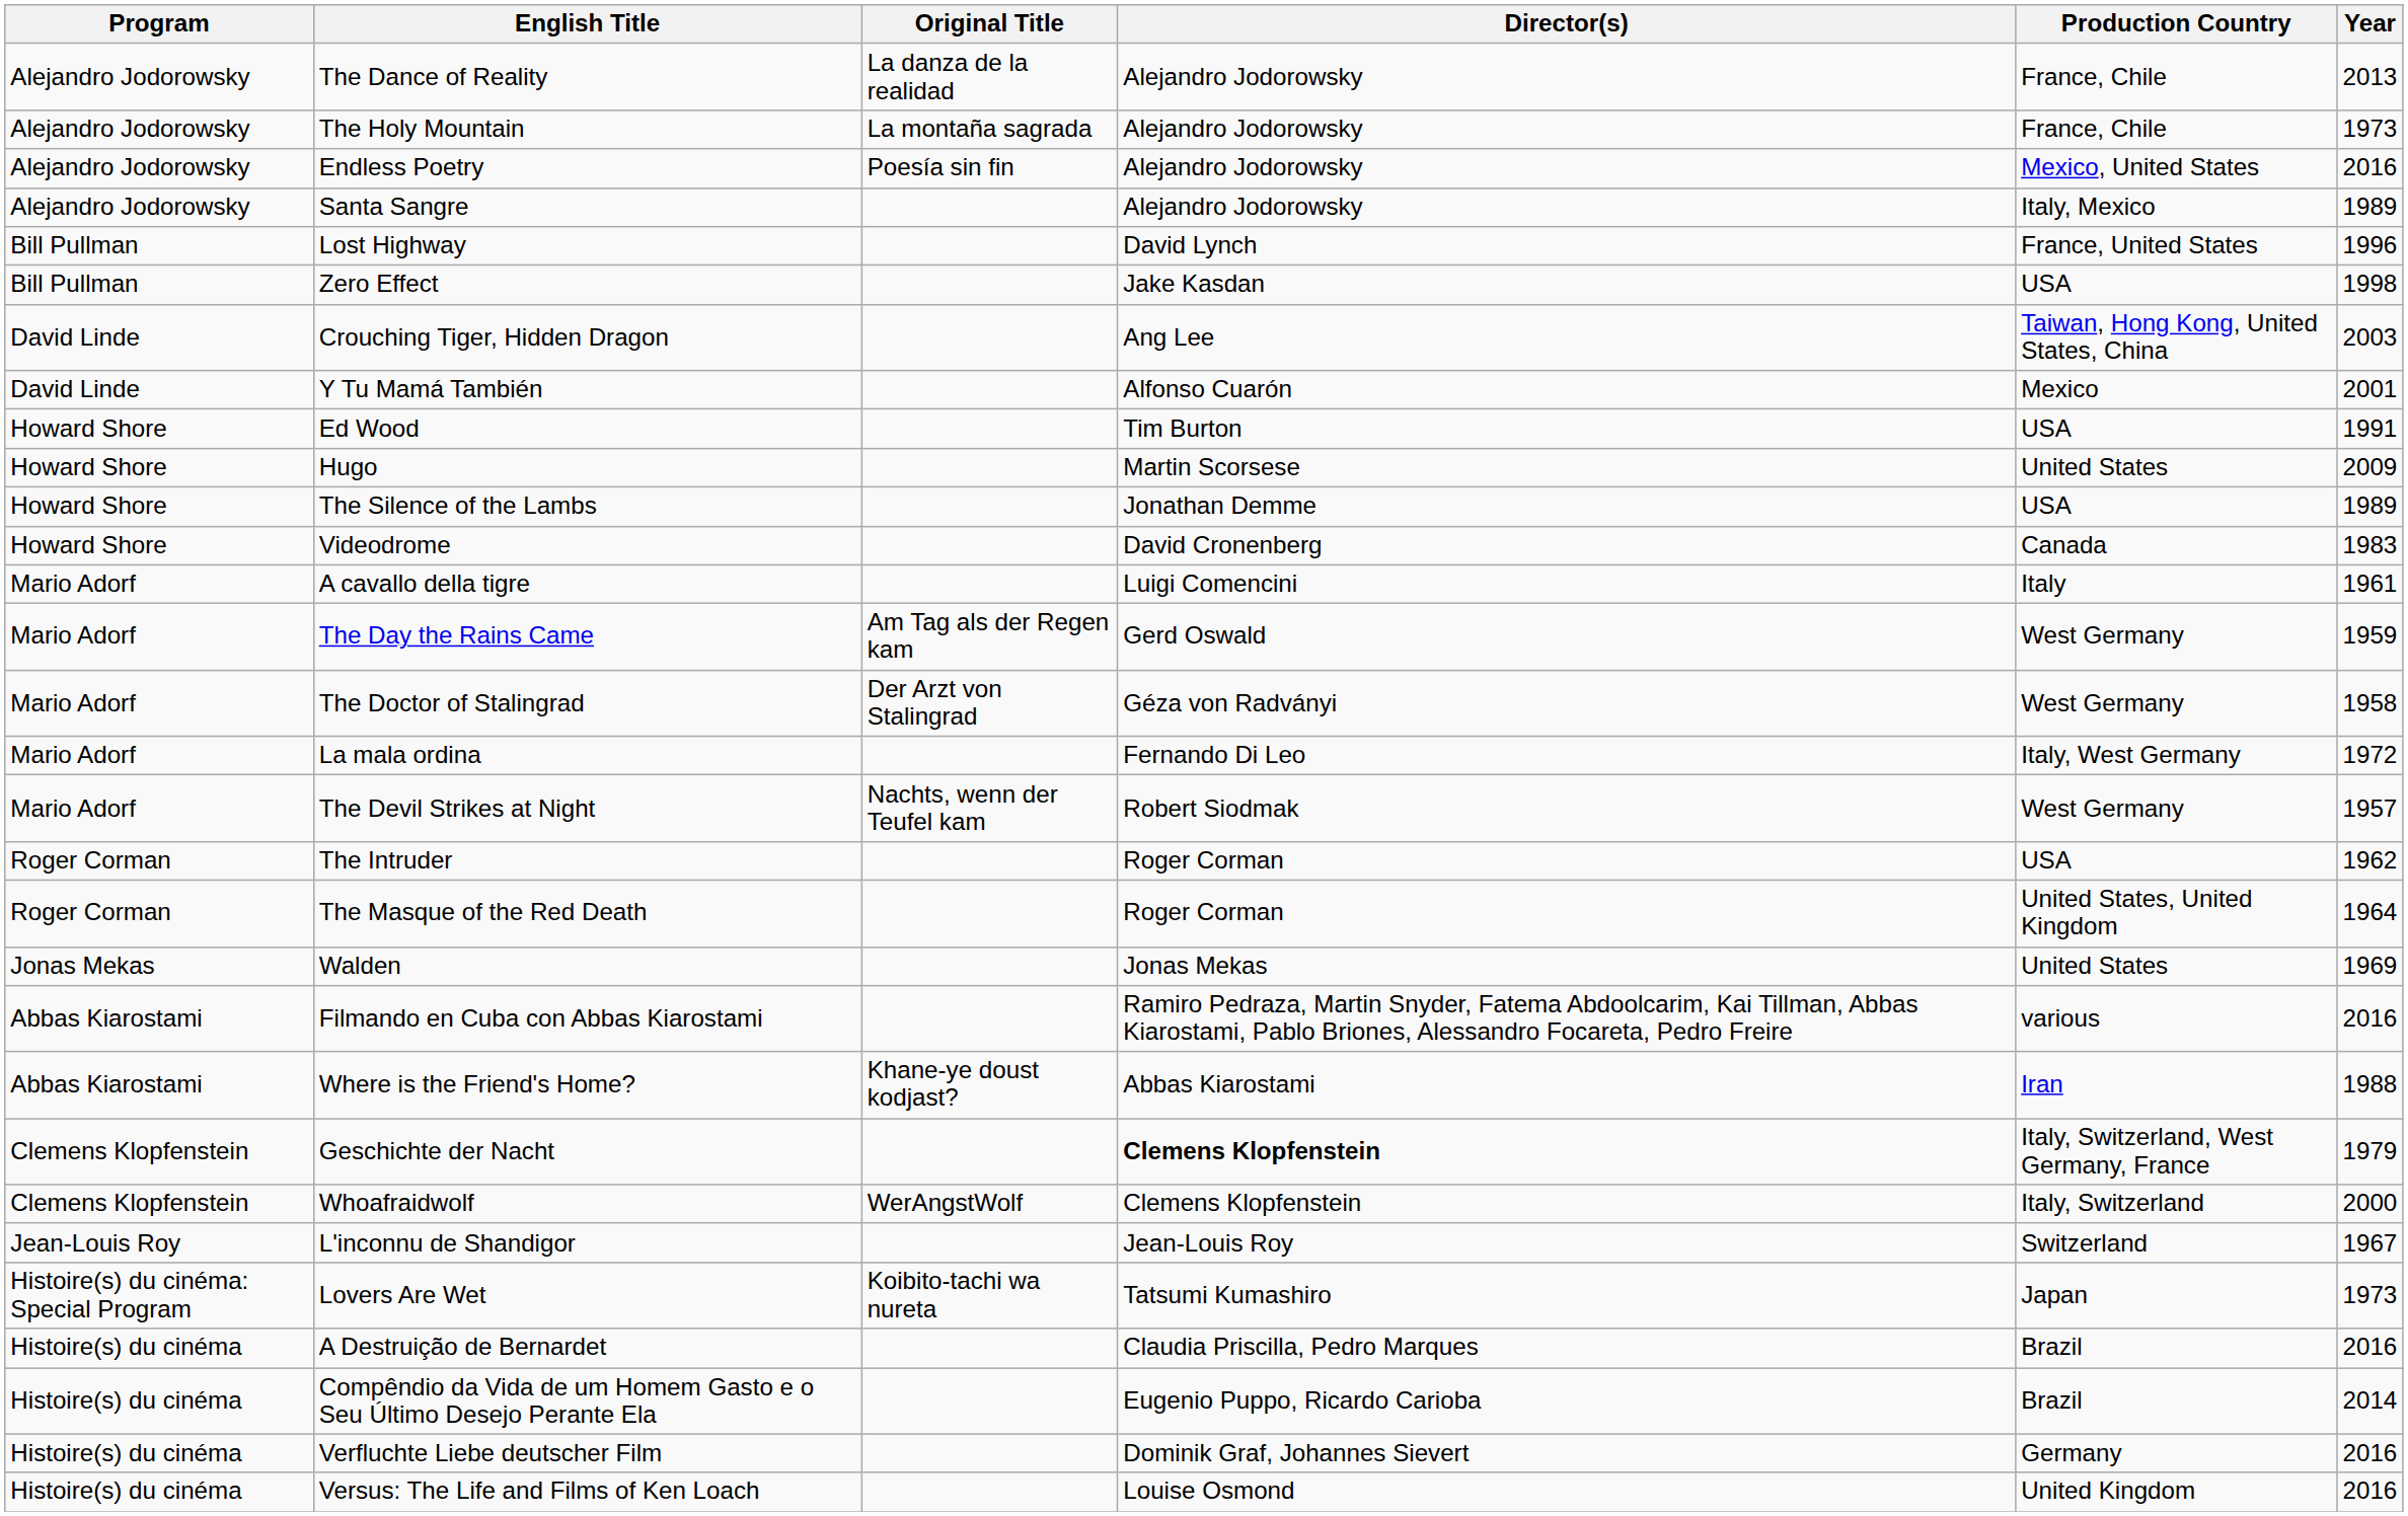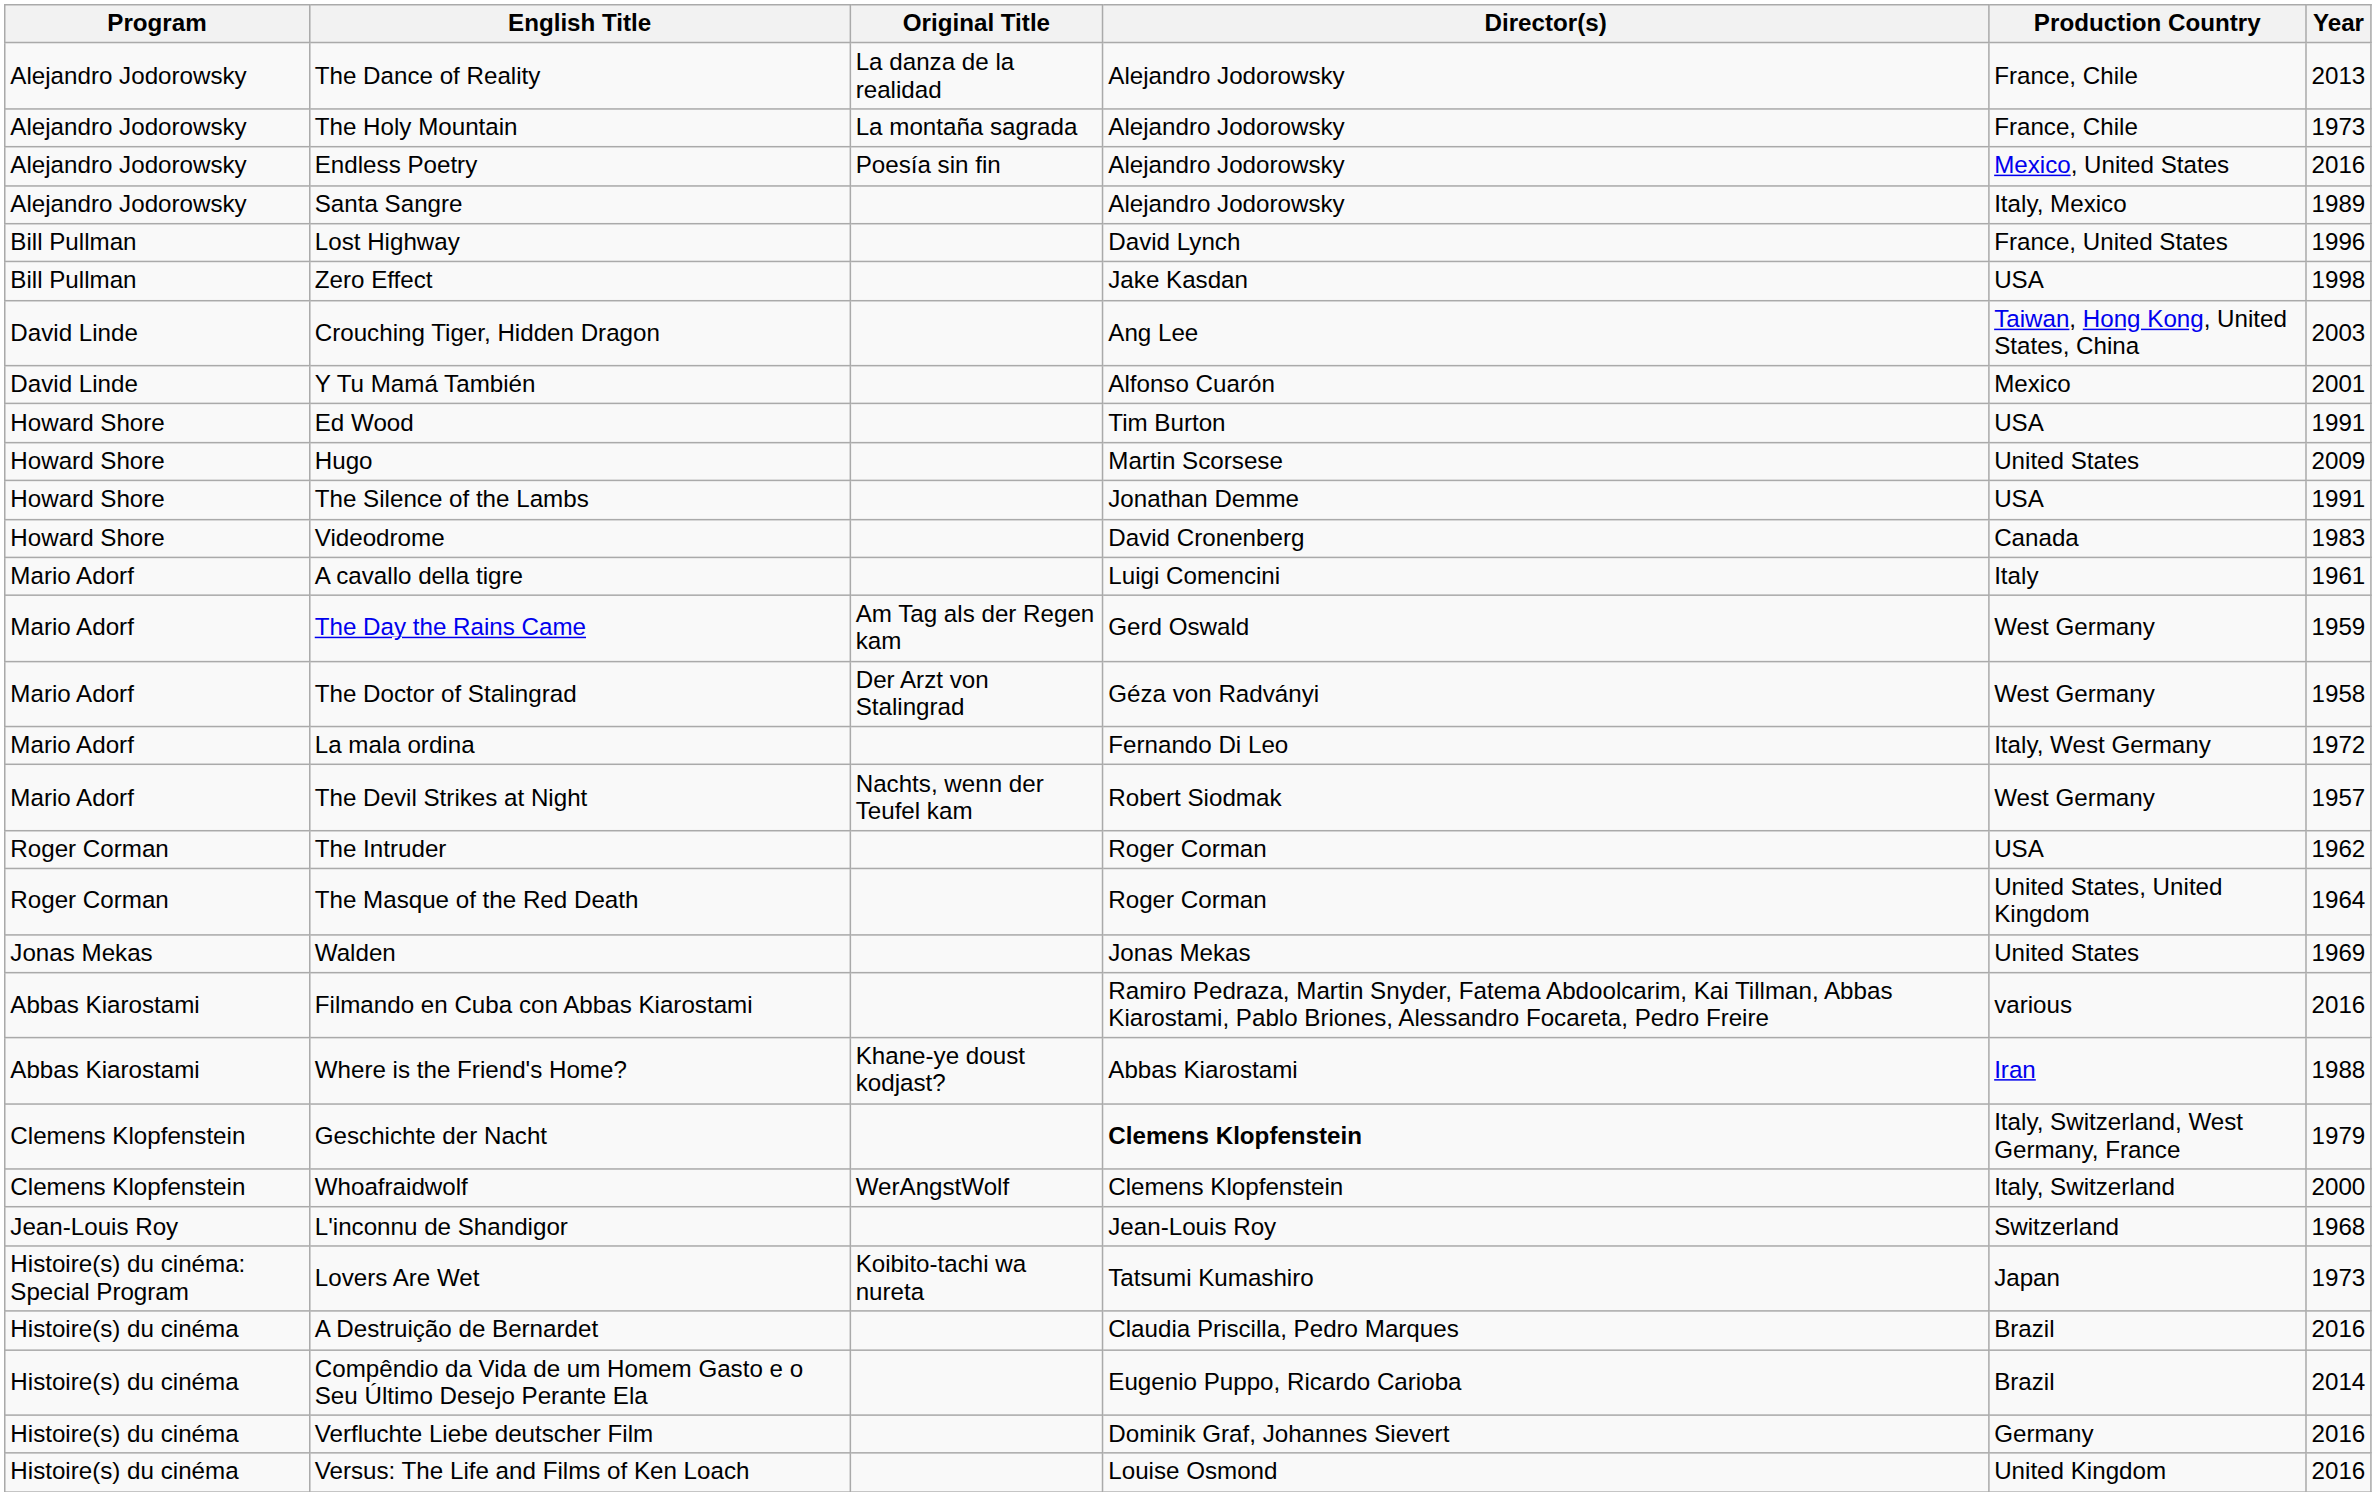 <table class="wikitable">
 <tr>
 <th>Program</th>
 <th>English Title</th>
 <th>Original Title</th>
 <th>Director(s)</th>
 <th>Production Country</th>
 <th>Year</th>
 </tr>
 <tr>
 <td>Alejandro Jodorowsky</td>
 <td>The Dance of Reality</td>
 <td>La danza de la realidad</td>
 <td>Alejandro Jodorowsky</td>
 <td>France, Chile</td>
 <td>2013</td>
 </tr>
 <tr>
 <td>Alejandro Jodorowsky</td>
 <td>The Holy Mountain</td>
 <td>La montaña sagrada</td>
 <td>Alejandro Jodorowsky</td>
 <td>France, Chile</td>
 <td>1973</td>
 </tr>
 <tr>
 <td>Alejandro Jodorowsky</td>
 <td>Endless Poetry</td>
 <td>Poesía sin fin</td>
 <td>Alejandro Jodorowsky</td>
 <td><a href='#'>Mexico</a>, United States</td>
 <td>2016</td>
 </tr>
 <tr>
 <td>Alejandro Jodorowsky</td>
 <td>Santa Sangre</td>
 <td></td>
 <td>Alejandro Jodorowsky</td>
 <td>Italy, Mexico</td>
 <td>1989</td>
 </tr>
 <tr>
 <td>Bill Pullman</td>
 <td>Lost Highway</td>
 <td></td>
 <td>David Lynch</td>
 <td>France, United States</td>
 <td>1996</td>
 </tr>
 <tr>
 <td>Bill Pullman</td>
 <td>Zero Effect</td>
 <td></td>
 <td>Jake Kasdan</td>
 <td>USA</td>
 <td>1998</td>
 </tr>
 <tr>
 <td>David Linde</td>
 <td>Crouching Tiger, Hidden Dragon</td>
 <td></td>
 <td>Ang Lee</td>
 <td><a href='#'>Taiwan</a>, <a href='#'>Hong Kong</a>, United States, China</td>
 <td>2003</td>
 </tr>
 <tr>
 <td>David Linde</td>
 <td>Y Tu Mamá También</td>
 <td></td>
 <td>Alfonso Cuarón</td>
 <td>Mexico</td>
 <td>2001</td>
 </tr>
 <tr>
 <td>Howard Shore</td>
 <td>Ed Wood</td>
 <td></td>
 <td>Tim Burton</td>
 <td>USA</td>
 <td>1991</td>
 </tr>
 <tr>
 <td>Howard Shore</td>
 <td>Hugo</td>
 <td></td>
 <td>Martin Scorsese</td>
 <td>United States</td>
 <td>2009</td>
 </tr>
 <tr>
 <td>Howard Shore</td>
 <td>The Silence of the Lambs</td>
 <td></td>
 <td>Jonathan Demme</td>
 <td>USA</td>
-<td>1989</td>
+<td>1991</td>
 </tr>
 <tr>
 <td>Howard Shore</td>
 <td>Videodrome</td>
 <td></td>
 <td>David Cronenberg</td>
 <td>Canada</td>
 <td>1983</td>
 </tr>
 <tr>
 <td>Mario Adorf</td>
 <td>A cavallo della tigre</td>
 <td></td>
 <td>Luigi Comencini</td>
 <td>Italy</td>
 <td>1961</td>
 </tr>
 <tr>
 <td>Mario Adorf</td>
 <td><a href='#'>The Day the Rains Came</a></td>
 <td>Am Tag als der Regen kam</td>
 <td>Gerd Oswald</td>
 <td>West Germany</td>
 <td>1959</td>
 </tr>
 <tr>
 <td>Mario Adorf</td>
 <td>The Doctor of Stalingrad</td>
 <td>Der Arzt von Stalingrad</td>
 <td>Géza von Radványi</td>
 <td>West Germany</td>
 <td>1958</td>
 </tr>
 <tr>
 <td>Mario Adorf</td>
 <td>La mala ordina</td>
 <td></td>
 <td>Fernando Di Leo</td>
 <td>Italy, West Germany</td>
 <td>1972</td>
 </tr>
 <tr>
 <td>Mario Adorf</td>
 <td>The Devil Strikes at Night</td>
 <td>Nachts, wenn der Teufel kam</td>
 <td>Robert Siodmak</td>
 <td>West Germany</td>
 <td>1957</td>
 </tr>
 <tr>
 <td>Roger Corman</td>
 <td>The Intruder</td>
 <td></td>
 <td>Roger Corman</td>
 <td>USA</td>
 <td>1962</td>
 </tr>
 <tr>
 <td>Roger Corman</td>
 <td>The Masque of the Red Death</td>
 <td></td>
 <td>Roger Corman</td>
 <td>United States, United Kingdom</td>
 <td>1964</td>
 </tr>
 <tr>
 <td>Jonas Mekas</td>
 <td>Walden</td>
 <td></td>
 <td>Jonas Mekas</td>
 <td>United States</td>
 <td>1969</td>
 </tr>
 <tr>
 <td>Abbas Kiarostami</td>
 <td>Filmando en Cuba con Abbas Kiarostami</td>
 <td></td>
 <td>Ramiro Pedraza, Martin Snyder, Fatema Abdoolcarim, Kai Tillman, Abbas  Kiarostami, Pablo Briones, Alessandro Focareta, Pedro Freire</td>
 <td>various</td>
 <td>2016</td>
 </tr>
 <tr>
 <td>Abbas Kiarostami</td>
 <td>Where is the Friend's Home?</td>
 <td>Khane-ye doust kodjast?</td>
 <td>Abbas Kiarostami</td>
 <td><a href='#'>Iran</a></td>
 <td>1988</td>
 </tr>
 <tr>
 <td>Clemens Klopfenstein</td>
 <td>Geschichte der Nacht</td>
 <td></td>
 <td><strong>Clemens Klopfenstein</strong></td>
 <td>Italy, Switzerland, West Germany, France</td>
 <td>1979</td>
 </tr>
 <tr>
 <td>Clemens Klopfenstein</td>
 <td>Whoafraidwolf</td>
 <td>WerAngstWolf</td>
 <td>Clemens Klopfenstein</td>
 <td>Italy, Switzerland</td>
 <td>2000</td>
 </tr>
 <tr>
 <td>Jean-Louis Roy</td>
 <td>L'inconnu de Shandigor</td>
 <td></td>
 <td>Jean-Louis Roy</td>
 <td>Switzerland</td>
-<td>1967</td>
+<td>1968</td>
 </tr>
 <tr>
 <td>Histoire(s) du cinéma: Special Program</td>
 <td>Lovers Are Wet</td>
 <td>Koibito-tachi wa nureta</td>
 <td>Tatsumi Kumashiro</td>
 <td>Japan</td>
 <td>1973</td>
 </tr>
 <tr>
 <td>Histoire(s) du cinéma</td>
 <td>A Destruição de Bernardet</td>
 <td></td>
 <td>Claudia Priscilla, Pedro Marques</td>
 <td>Brazil</td>
 <td>2016</td>
 </tr>
 <tr>
 <td>Histoire(s) du cinéma</td>
 <td>Compêndio da Vida de um Homem Gasto e o Seu Último Desejo Perante Ela</td>
 <td></td>
 <td>Eugenio Puppo, Ricardo Carioba</td>
 <td>Brazil</td>
 <td>2014</td>
 </tr>
 <tr>
 <td>Histoire(s) du cinéma</td>
 <td>Verfluchte Liebe deutscher Film</td>
 <td></td>
 <td>Dominik Graf, Johannes Sievert</td>
 <td>Germany</td>
 <td>2016</td>
 </tr>
 <tr>
 <td>Histoire(s) du cinéma</td>
 <td>Versus: The Life and Films of Ken Loach</td>
 <td></td>
 <td>Louise Osmond</td>
 <td>United Kingdom</td>
 <td>2016</td>
 </tr>
 </table>
